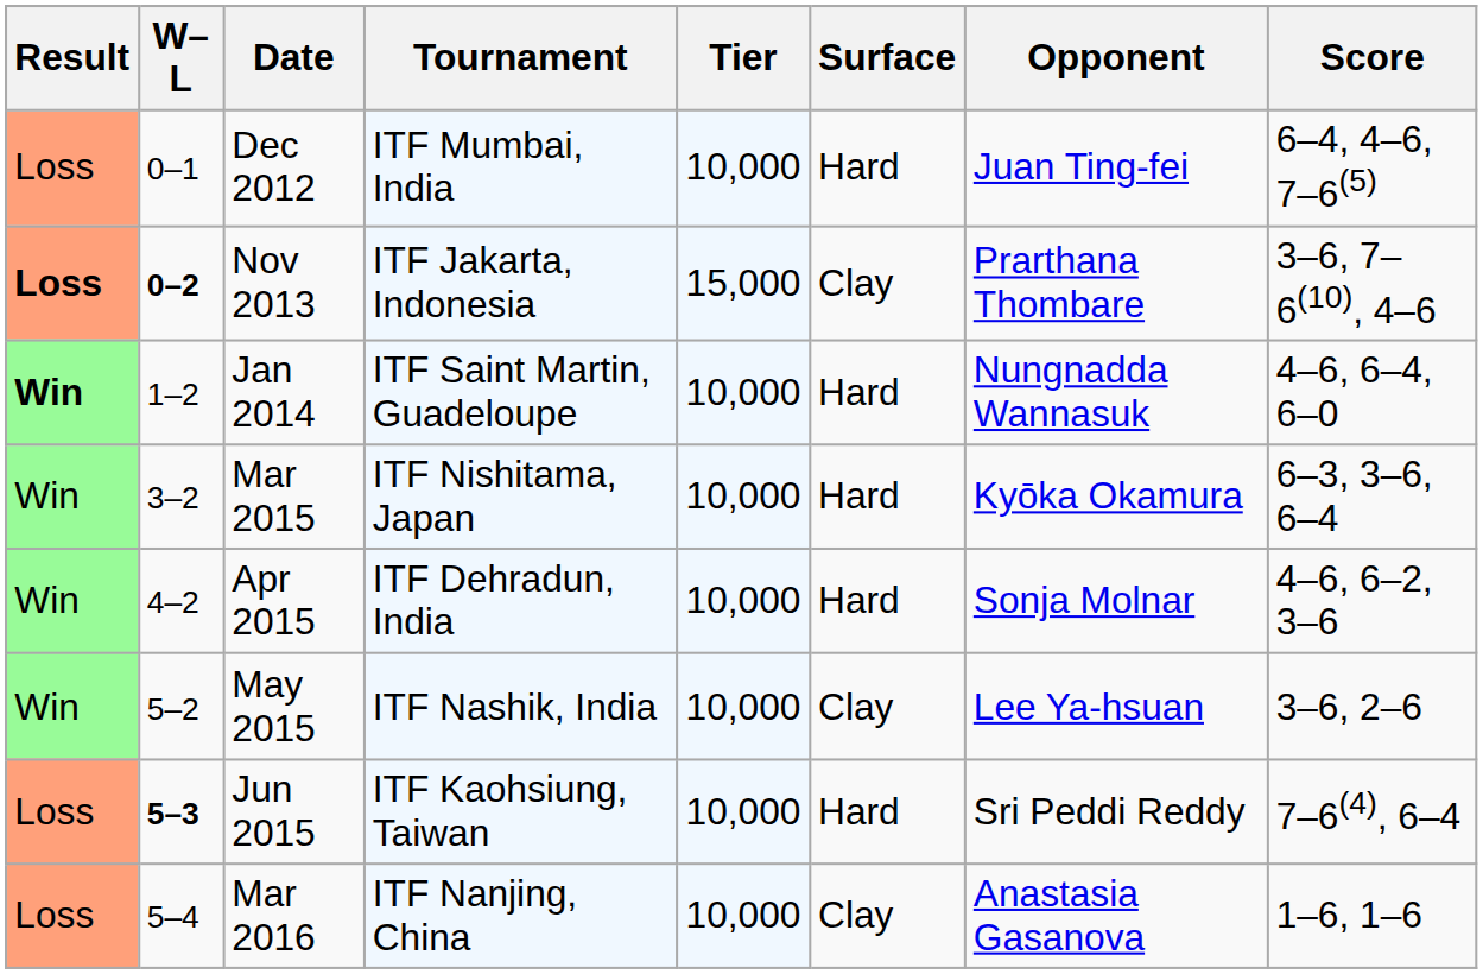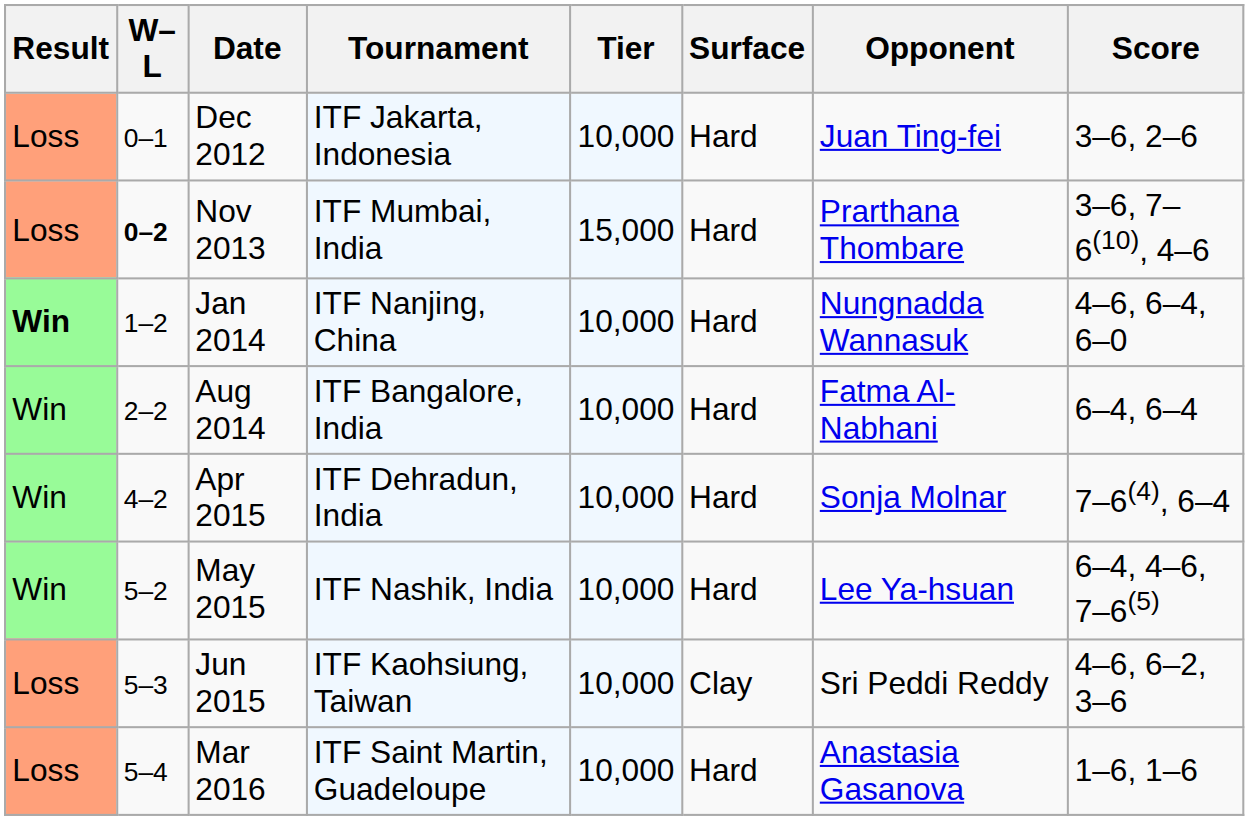 <table class="sortable wikitable" style=font-size:97%>
 <tr>
 <th>Result</th>
 <th class="unsortable">W–L</th>
 <th>Date</th>
 <th>Tournament</th>
 <th>Tier</th>
 <th>Surface</th>
 <th>Opponent</th>
 <th class="unsortable">Score</th>
 </tr>
 <tr>
 <td style="background:#ffa07a;">Loss</td>
 <td><small>0–1</small></td>
 <td>Dec 2012</td>
-<td style="background:#f0f8ff;">ITF Mumbai, India</td>
+<td style="background:#f0f8ff;">ITF Jakarta, Indonesia</td>
 <td style="background:#f0f8ff;">10,000</td>
 <td>Hard</td>
 <td> <a href='#'>Juan Ting-fei</a></td>
-<td>6–4, 4–6, 7–6<sup>(5)</sup></td>
+<td>3–6, 2–6</td>
 </tr>
 <tr>
-<td style="background:#ffa07a;"><strong>Loss</strong></td>
+<td style="background:#ffa07a;">Loss</td>
 <td><strong><small>0–2</small></strong></td>
 <td>Nov 2013</td>
-<td style="background:#f0f8ff;">ITF Jakarta, Indonesia</td>
+<td style="background:#f0f8ff;">ITF Mumbai, India</td>
 <td style="background:#f0f8ff;">15,000</td>
-<td>Clay</td>
+<td>Hard</td>
 <td> <a href='#'>Prarthana Thombare</a></td>
 <td>3–6, 7–6<sup>(10)</sup>, 4–6</td>
 </tr>
 <tr>
 <td style="background:#98fb98;"><strong>Win</strong></td>
 <td><small>1–2</small></td>
 <td>Jan 2014</td>
-<td style="background:#f0f8ff;">ITF Saint Martin, <br>Guadeloupe</td>
+<td style="background:#f0f8ff;">ITF Nanjing, China</td>
 <td style="background:#f0f8ff;">10,000</td>
 <td>Hard</td>
 <td> <a href='#'>Nungnadda Wannasuk</a></td>
 <td>4–6, 6–4, 6–0</td>
 </tr>
 <tr>
 <td style="background:#98fb98;">Win</td>
-<td><small>3–2</small></td>
-<td>Mar 2015</td>
-<td style="background:#f0f8ff;">ITF Nishitama, Japan</td>
+<td><small>2–2</small></td>
+<td>Aug 2014</td>
+<td style="background:#f0f8ff;">ITF Bangalore, India</td>
 <td style="background:#f0f8ff;">10,000</td>
 <td>Hard</td>
-<td> <a href='#'>Kyōka Okamura</a></td>
-<td>6–3, 3–6, 6–4</td>
+<td> <a href='#'>Fatma Al-Nabhani</a></td>
+<td>6–4, 6–4</td>
 </tr>
 <tr>
 <td style="background:#98fb98;">Win</td>
 <td><small>4–2</small></td>
 <td>Apr 2015</td>
 <td style="background:#f0f8ff;">ITF Dehradun, India</td>
 <td style="background:#f0f8ff;">10,000</td>
 <td>Hard</td>
 <td> <a href='#'>Sonja Molnar</a></td>
-<td>4–6, 6–2, 3–6</td>
+<td>7–6<sup>(4)</sup>, 6–4</td>
 </tr>
 <tr>
 <td style="background:#98fb98;">Win</td>
 <td><small>5–2</small></td>
 <td>May 2015</td>
 <td style="background:#f0f8ff;">ITF Nashik, India</td>
 <td style="background:#f0f8ff;">10,000</td>
-<td>Clay</td>
+<td>Hard</td>
 <td> <a href='#'>Lee Ya-hsuan</a></td>
-<td>3–6, 2–6</td>
+<td>6–4, 4–6, 7–6<sup>(5)</sup></td>
 </tr>
 <tr>
 <td style="background:#ffa07a;">Loss</td>
-<td><strong><small>5–3</small></strong></td>
+<td><small>5–3</small></td>
 <td>Jun 2015</td>
 <td style="background:#f0f8ff;">ITF Kaohsiung, Taiwan</td>
 <td style="background:#f0f8ff;">10,000</td>
-<td>Hard</td>
+<td>Clay</td>
 <td> Sri Peddi Reddy</td>
-<td>7–6<sup>(4)</sup>, 6–4</td>
+<td>4–6, 6–2, 3–6</td>
 </tr>
 <tr>
 <td style="background:#ffa07a;">Loss</td>
 <td><small>5–4</small></td>
 <td>Mar 2016</td>
-<td style="background:#f0f8ff;">ITF Nanjing, China</td>
+<td style="background:#f0f8ff;">ITF Saint Martin, <br>Guadeloupe</td>
 <td style="background:#f0f8ff;">10,000</td>
-<td>Clay</td>
+<td>Hard</td>
 <td> <a href='#'>Anastasia Gasanova</a></td>
 <td>1–6, 1–6</td>
 </tr>
 </table>
